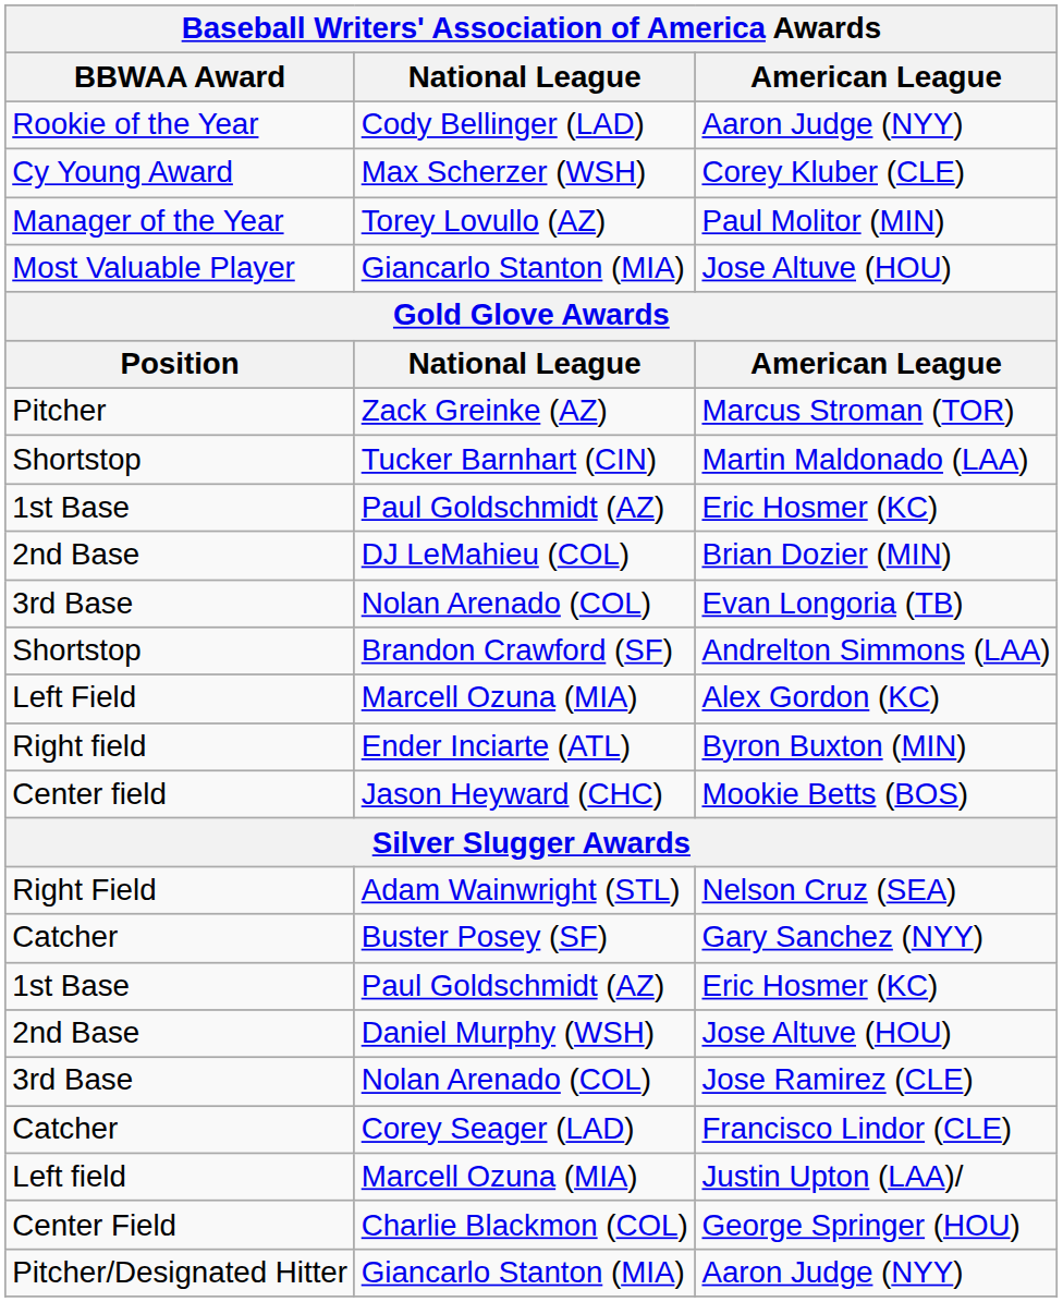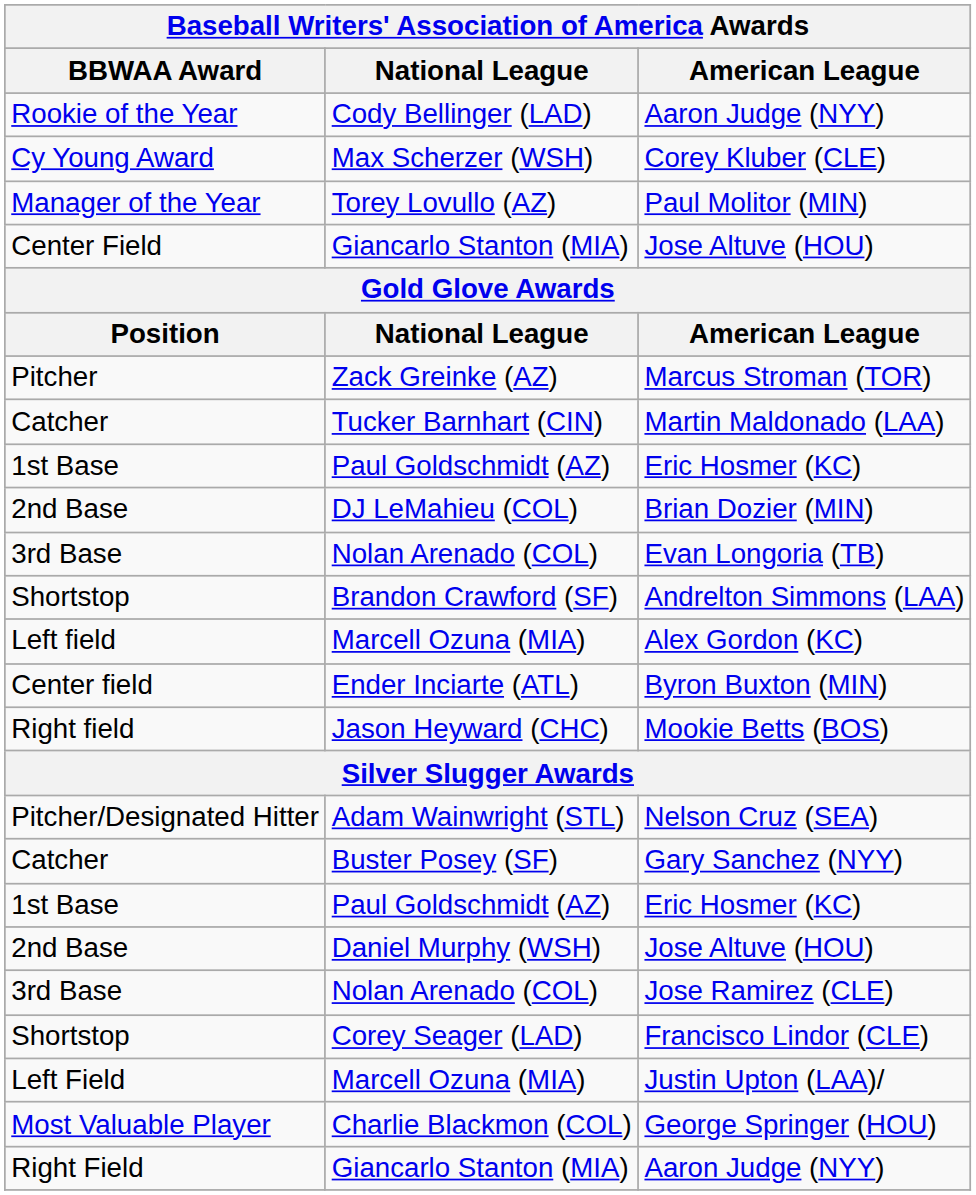 <table class="wikitable">
 <tr>
 <th colspan="9"><a href='#'>Baseball Writers' Association of America</a> Awards</th>
 </tr>
 <tr>
 <th>BBWAA Award</th>
 <th>National League</th>
 <th>American League</th>
 </tr>
 <tr>
 <td><a href='#'>Rookie of the Year</a></td>
 <td><a href='#'>Cody Bellinger</a> (<a href='#'>LAD</a>)</td>
 <td><a href='#'>Aaron Judge</a> (<a href='#'>NYY</a>)</td>
 </tr>
 <tr>
 <td><a href='#'>Cy Young Award</a></td>
 <td><a href='#'>Max Scherzer</a> (<a href='#'>WSH</a>)</td>
 <td><a href='#'>Corey Kluber</a> (<a href='#'>CLE</a>)</td>
 </tr>
 <tr>
 <td><a href='#'>Manager of the Year</a></td>
 <td><a href='#'>Torey Lovullo</a> (<a href='#'>AZ</a>)</td>
 <td><a href='#'>Paul Molitor</a> (<a href='#'>MIN</a>)</td>
 </tr>
 <tr>
-<td><a href='#'>Most Valuable Player</a></td>
+<td>Center Field</td>
 <td><a href='#'>Giancarlo Stanton</a> (<a href='#'>MIA</a>)</td>
 <td><a href='#'>Jose Altuve</a> (<a href='#'>HOU</a>)</td>
 </tr>
 <tr>
 <th colspan="9"><a href='#'>Gold Glove Awards</a></th>
 </tr>
 <tr>
 <th>Position</th>
 <th>National League</th>
 <th>American League</th>
 </tr>
 <tr>
 <td>Pitcher</td>
 <td><a href='#'>Zack Greinke</a> (<a href='#'>AZ</a>)</td>
 <td><a href='#'>Marcus Stroman</a> (<a href='#'>TOR</a>)</td>
 </tr>
 <tr>
-<td>Shortstop</td>
+<td>Catcher</td>
 <td><a href='#'>Tucker Barnhart</a> (<a href='#'>CIN</a>)</td>
 <td><a href='#'>Martin Maldonado</a> (<a href='#'>LAA</a>)</td>
 </tr>
 <tr>
 <td>1st Base</td>
 <td><a href='#'>Paul Goldschmidt</a> (<a href='#'>AZ</a>)</td>
 <td><a href='#'>Eric Hosmer</a> (<a href='#'>KC</a>)</td>
 </tr>
 <tr>
 <td>2nd Base</td>
 <td><a href='#'>DJ LeMahieu</a> (<a href='#'>COL</a>)</td>
 <td><a href='#'>Brian Dozier</a> (<a href='#'>MIN</a>)</td>
 </tr>
 <tr>
 <td>3rd Base</td>
 <td><a href='#'>Nolan Arenado</a> (<a href='#'>COL</a>)</td>
 <td><a href='#'>Evan Longoria</a> (<a href='#'>TB</a>)</td>
 </tr>
 <tr>
 <td>Shortstop</td>
 <td><a href='#'>Brandon Crawford</a> (<a href='#'>SF</a>)</td>
 <td><a href='#'>Andrelton Simmons</a> (<a href='#'>LAA</a>)</td>
 </tr>
 <tr>
-<td>Left Field</td>
+<td>Left field</td>
 <td><a href='#'>Marcell Ozuna</a> (<a href='#'>MIA</a>)</td>
 <td><a href='#'>Alex Gordon</a> (<a href='#'>KC</a>)</td>
 </tr>
 <tr>
-<td>Right field</td>
+<td>Center field</td>
 <td><a href='#'>Ender Inciarte</a> (<a href='#'>ATL</a>)</td>
 <td><a href='#'>Byron Buxton</a> (<a href='#'>MIN</a>)</td>
 </tr>
 <tr>
-<td>Center field</td>
+<td>Right field</td>
 <td><a href='#'>Jason Heyward</a> (<a href='#'>CHC</a>)</td>
 <td><a href='#'>Mookie Betts</a> (<a href='#'>BOS</a>)</td>
 </tr>
 <tr>
 <th colspan="9"><a href='#'>Silver Slugger Awards</a></th>
 </tr>
 <tr>
-<td>Right Field</td>
+<td>Pitcher/Designated Hitter</td>
 <td><a href='#'>Adam Wainwright</a> (<a href='#'>STL</a>)</td>
 <td><a href='#'>Nelson Cruz</a> (<a href='#'>SEA</a>)</td>
 </tr>
 <tr>
 <td>Catcher</td>
 <td><a href='#'>Buster Posey</a> (<a href='#'>SF</a>)</td>
 <td><a href='#'>Gary Sanchez</a> (<a href='#'>NYY</a>)</td>
 </tr>
 <tr>
 <td>1st Base</td>
 <td><a href='#'>Paul Goldschmidt</a> (<a href='#'>AZ</a>)</td>
 <td><a href='#'>Eric Hosmer</a> (<a href='#'>KC</a>)</td>
 </tr>
 <tr>
 <td>2nd Base</td>
 <td><a href='#'>Daniel Murphy</a> (<a href='#'>WSH</a>)</td>
 <td><a href='#'>Jose Altuve</a> (<a href='#'>HOU</a>)</td>
 </tr>
 <tr>
 <td>3rd Base</td>
 <td><a href='#'>Nolan Arenado</a> (<a href='#'>COL</a>)</td>
 <td><a href='#'>Jose Ramirez</a> (<a href='#'>CLE</a>)</td>
 </tr>
 <tr>
-<td>Catcher</td>
+<td>Shortstop</td>
 <td><a href='#'>Corey Seager</a> (<a href='#'>LAD</a>)</td>
 <td><a href='#'>Francisco Lindor</a> (<a href='#'>CLE</a>)</td>
 </tr>
 <tr>
-<td>Left field</td>
+<td>Left Field</td>
 <td><a href='#'>Marcell Ozuna</a> (<a href='#'>MIA</a>)</td>
 <td><a href='#'>Justin Upton</a> (<a href='#'>LAA</a>)/</td>
 </tr>
 <tr>
-<td>Center Field</td>
+<td><a href='#'>Most Valuable Player</a></td>
 <td><a href='#'>Charlie Blackmon</a> (<a href='#'>COL</a>)</td>
 <td><a href='#'>George Springer</a> (<a href='#'>HOU</a>)</td>
 </tr>
 <tr>
-<td>Pitcher/Designated Hitter</td>
+<td>Right Field</td>
 <td><a href='#'>Giancarlo Stanton</a> (<a href='#'>MIA</a>)</td>
 <td><a href='#'>Aaron Judge</a> (<a href='#'>NYY</a>)</td>
 </tr>
 </table>
